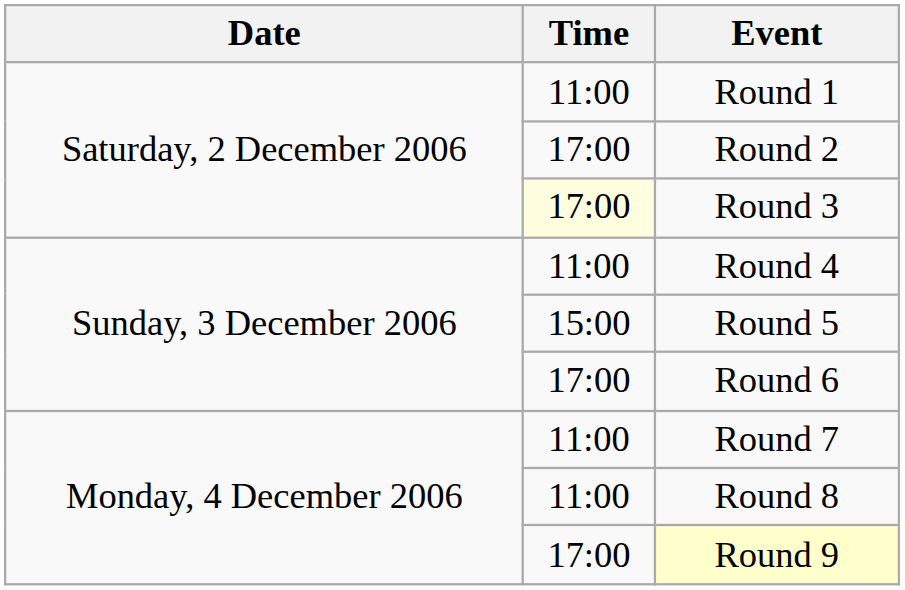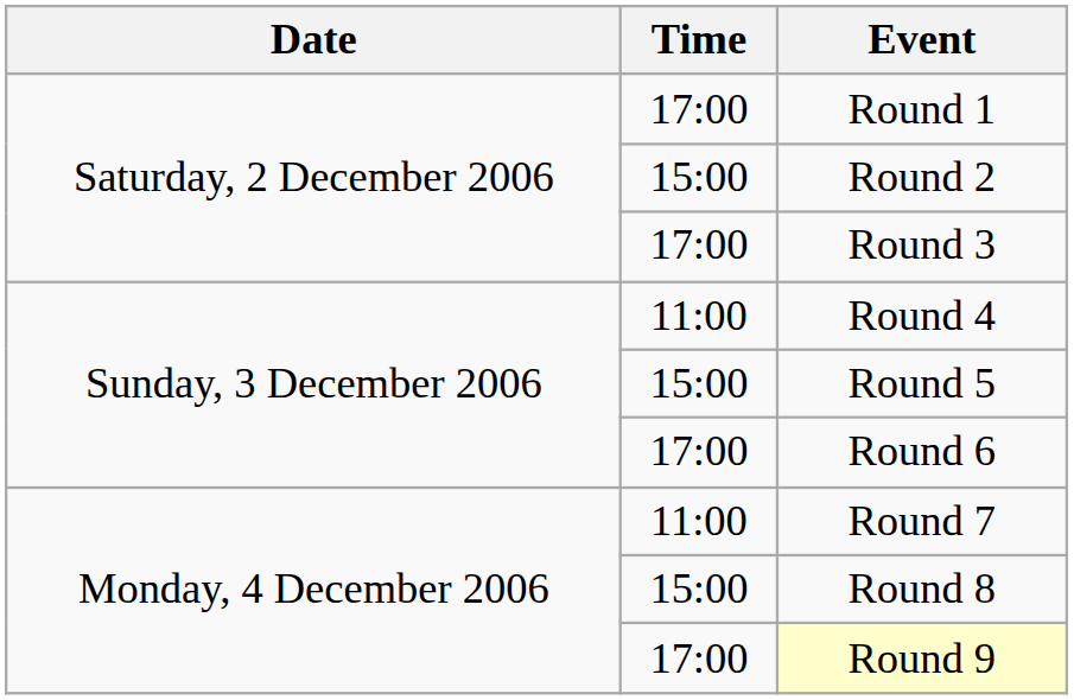 <table class = "wikitable" style="text-align:center;">
 <tr>
 <th width=220>Date</th>
 <th width=50>Time</th>
 <th width=100>Event</th>
 </tr>
 <tr>
 <td rowspan=3>Saturday, 2 December 2006</td>
-<td>11:00</td>
+<td>17:00</td>
 <td>Round 1</td>
 </tr>
 <tr>
-<td>17:00</td>
+<td>15:00</td>
 <td>Round 2</td>
 </tr>
 <tr>
-<td style="background: lightyellow;">17:00</td>
+<td>17:00</td>
 <td>Round 3</td>
 </tr>
 <tr>
 <td rowspan=3>Sunday, 3 December 2006</td>
 <td>11:00</td>
 <td>Round 4</td>
 </tr>
 <tr>
 <td>15:00</td>
 <td>Round 5</td>
 </tr>
 <tr>
 <td>17:00</td>
 <td>Round 6</td>
 </tr>
 <tr>
 <td rowspan=3>Monday, 4 December 2006</td>
 <td>11:00</td>
 <td>Round 7</td>
 </tr>
 <tr>
-<td>11:00</td>
+<td>15:00</td>
 <td>Round 8</td>
 </tr>
 <tr>
 <td>17:00</td>
 <td style="background:#ffffcc;">Round 9</td>
 </tr>
 </table>
